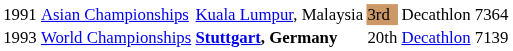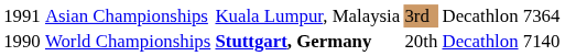 <table>
 <tr>
 <td>1991</td>
 <td><a href='#'>Asian Championships</a></td>
 <td><a href='#'>Kuala Lumpur</a>, Malaysia</td>
 <td bgcolor="cc9966">3rd</td>
 <td>Decathlon</td>
 <td>7364</td>
 </tr>
 <tr>
-<td>1993</td>
+<td>1990</td>
 <td><a href='#'>World Championships</a></td>
 <td><strong><a href='#'>Stuttgart</a>, Germany</strong></td>
 <td>20th</td>
 <td><a href='#'>Decathlon</a></td>
-<td>7139</td>
+<td>7140</td>
 </tr>
 </table>
